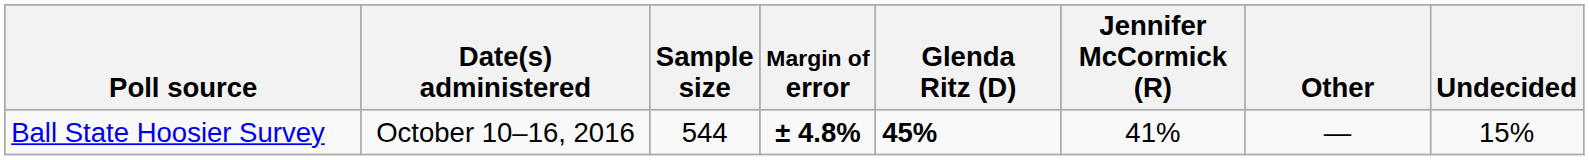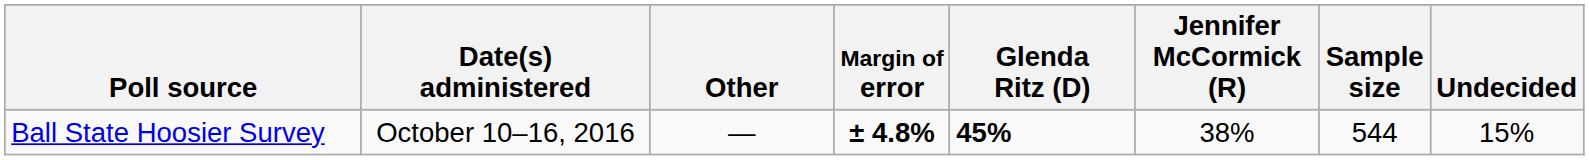 <table class="wikitable">
 <tr valign= bottom>
 <th style="width:200px;">Poll source</th>
 <th style="width:160px;">Date(s)<br>administered</th>
-<th class=small>Sample<br>size</th>
+<th style="width:100px;">Other</th>
 <th><small>Margin of</small><br>error</th>
 <th style="width:100px;">Glenda<br>Ritz (D)</th>
 <th style="width:100px;">Jennifer<br>McCormick (R)</th>
-<th style="width:100px;">Other</th>
+<th class=small>Sample<br>size</th>
 <th>Undecided</th>
 </tr>
 <tr>
 <td><a href='#'>Ball State Hoosier Survey</a></td>
 <td align=center>October 10–16, 2016</td>
-<td align=center>544</td>
+<td align=center>—</td>
 <td align=center><strong>± 4.8%</strong></td>
 <td><strong>45%</strong></td>
-<td align=center>41%</td>
-<td align=center>—</td>
+<td align=center>38%</td>
+<td align=center>544</td>
 <td align=center>15%</td>
 </tr>
 </table>
